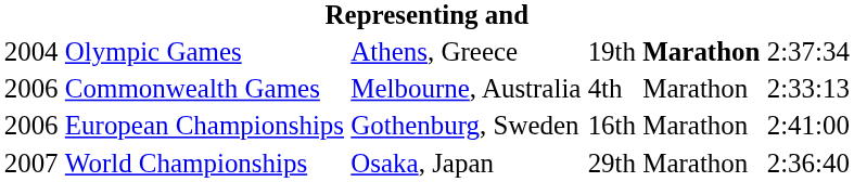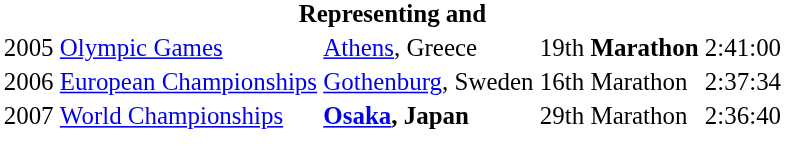 <table>
 <tr>
 <th colspan="6">Representing  and </th>
 </tr>
 <tr>
-<td>2004</td>
+<td>2005</td>
 <td><a href='#'>Olympic Games</a></td>
 <td><a href='#'>Athens</a>, Greece</td>
 <td>19th</td>
 <td><strong>Marathon</strong></td>
-<td>2:37:34</td>
-</tr>
-<tr>
-<td>2006</td>
-<td><a href='#'>Commonwealth Games</a></td>
-<td><a href='#'>Melbourne</a>, Australia</td>
-<td>4th</td>
-<td>Marathon</td>
-<td>2:33:13</td>
+<td>2:41:00</td>
 </tr>
 <tr>
 <td>2006</td>
 <td><a href='#'>European Championships</a></td>
 <td><a href='#'>Gothenburg</a>, Sweden</td>
 <td>16th</td>
 <td>Marathon</td>
-<td>2:41:00</td>
+<td>2:37:34</td>
 </tr>
 <tr>
 <td>2007</td>
 <td><a href='#'>World Championships</a></td>
-<td><a href='#'>Osaka</a>, Japan</td>
+<td><strong><a href='#'>Osaka</a>, Japan</strong></td>
 <td>29th</td>
 <td>Marathon</td>
 <td>2:36:40</td>
 </tr>
 </table>
